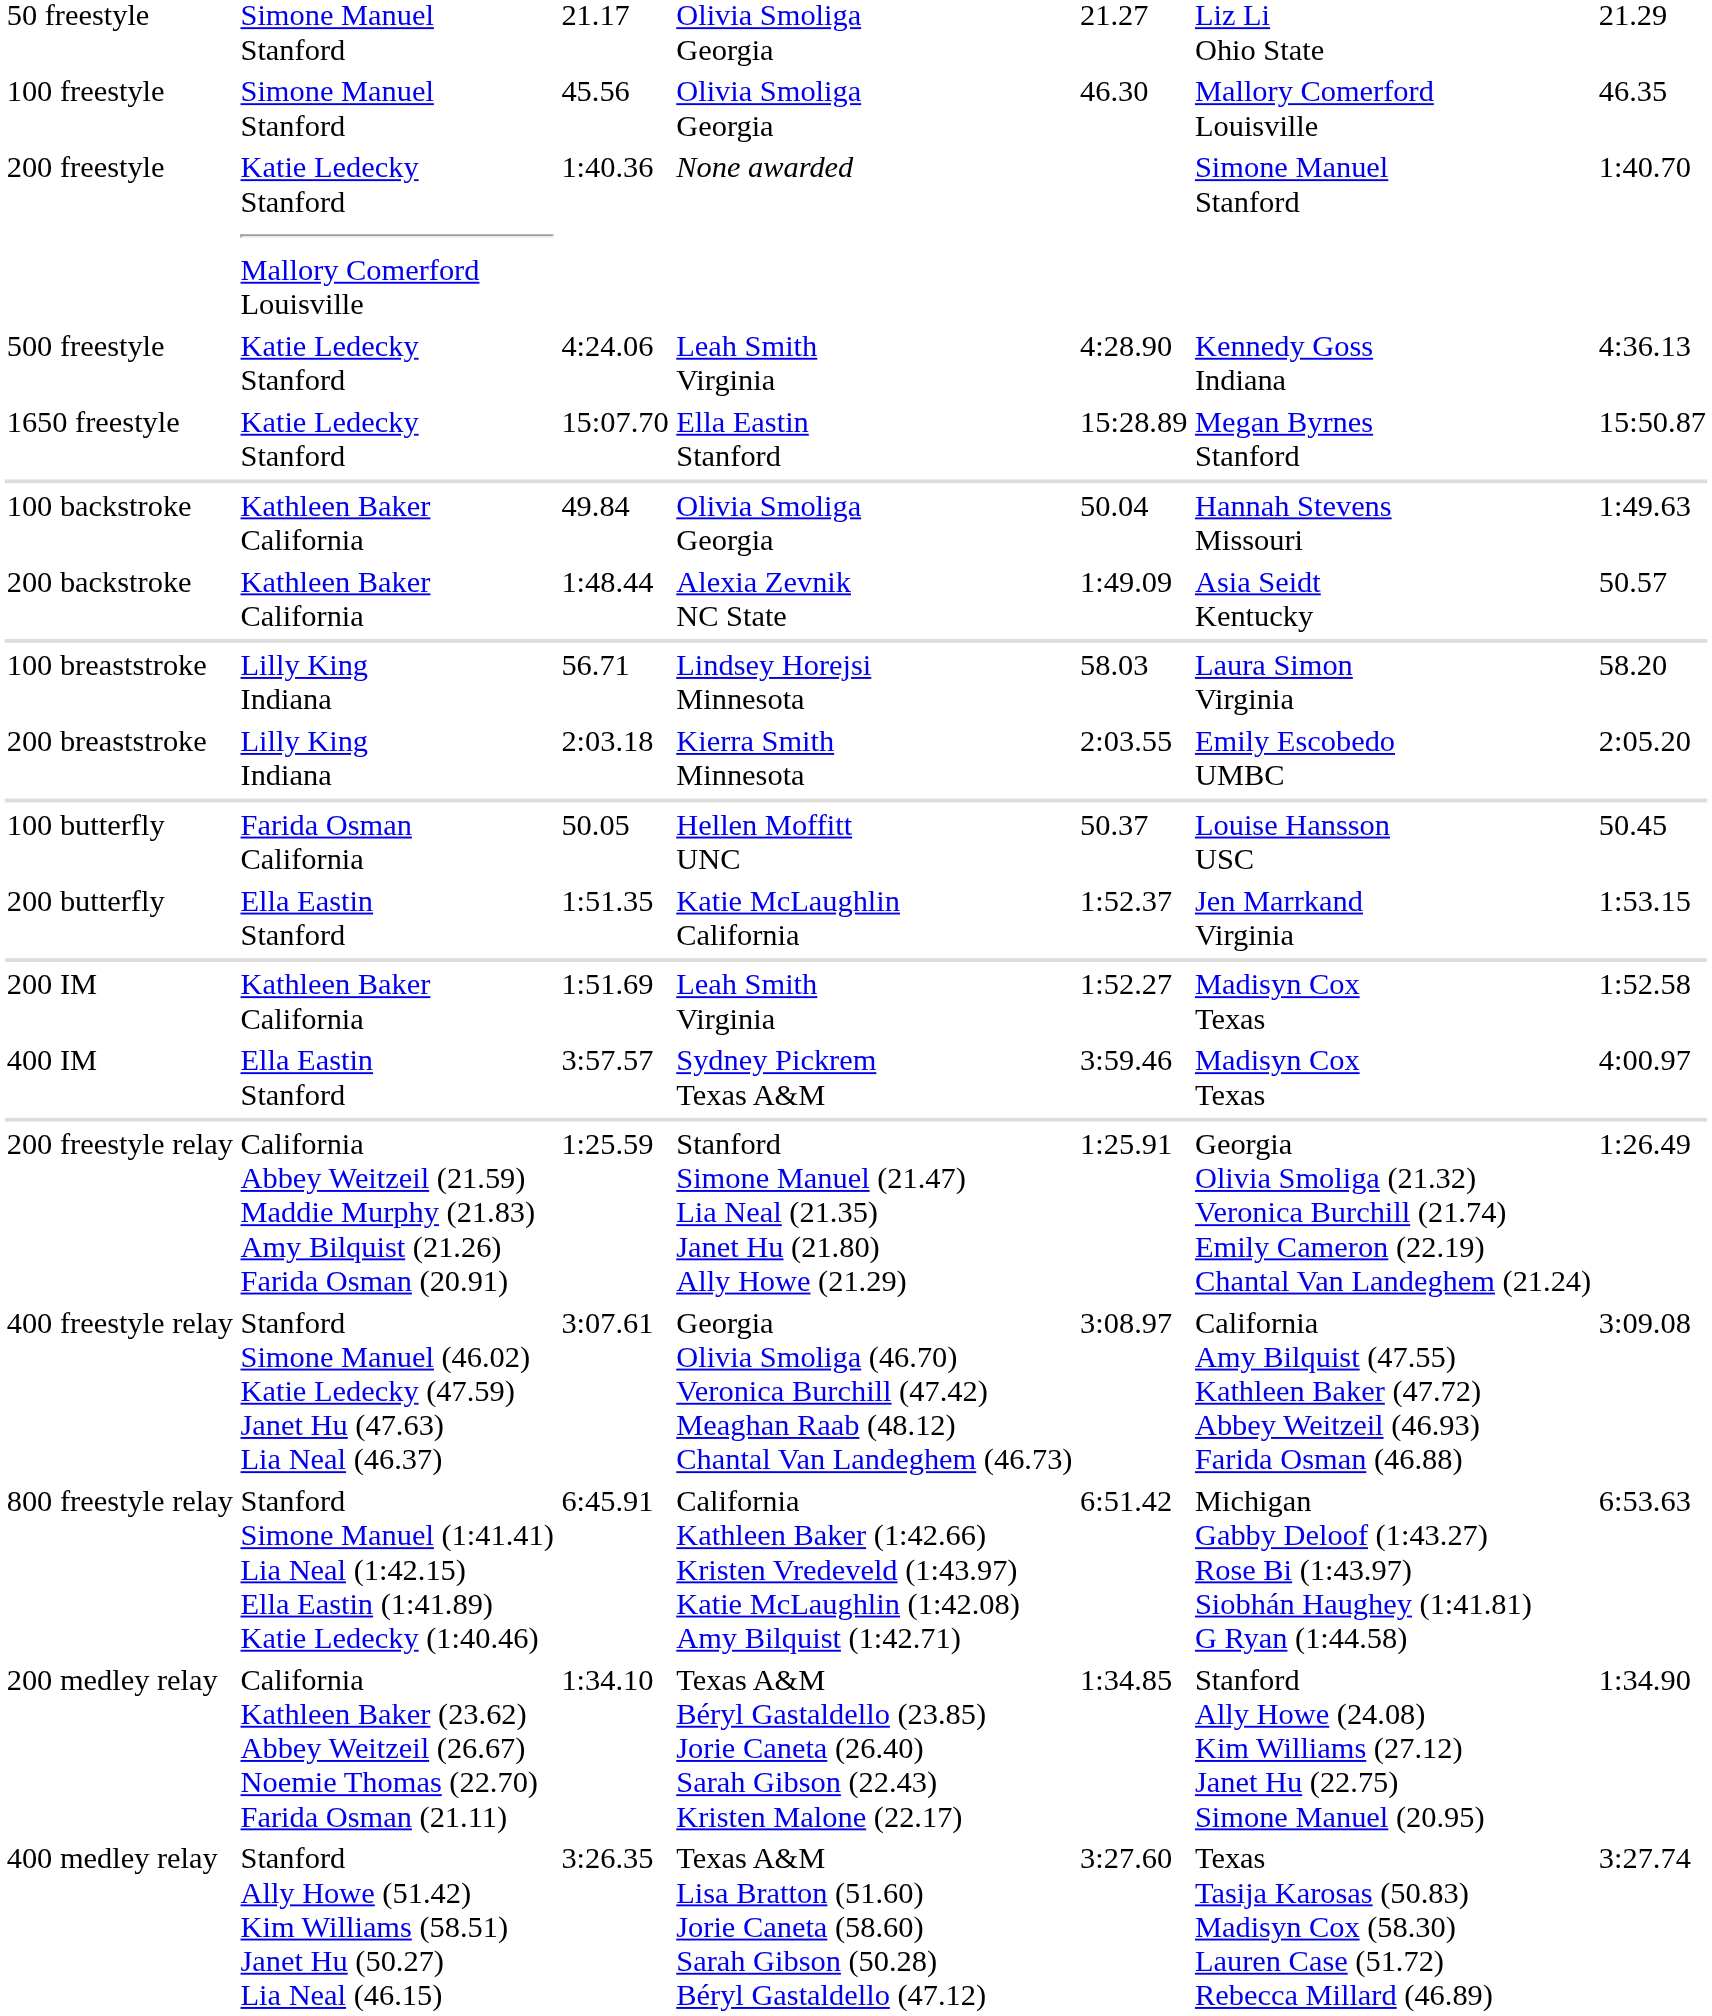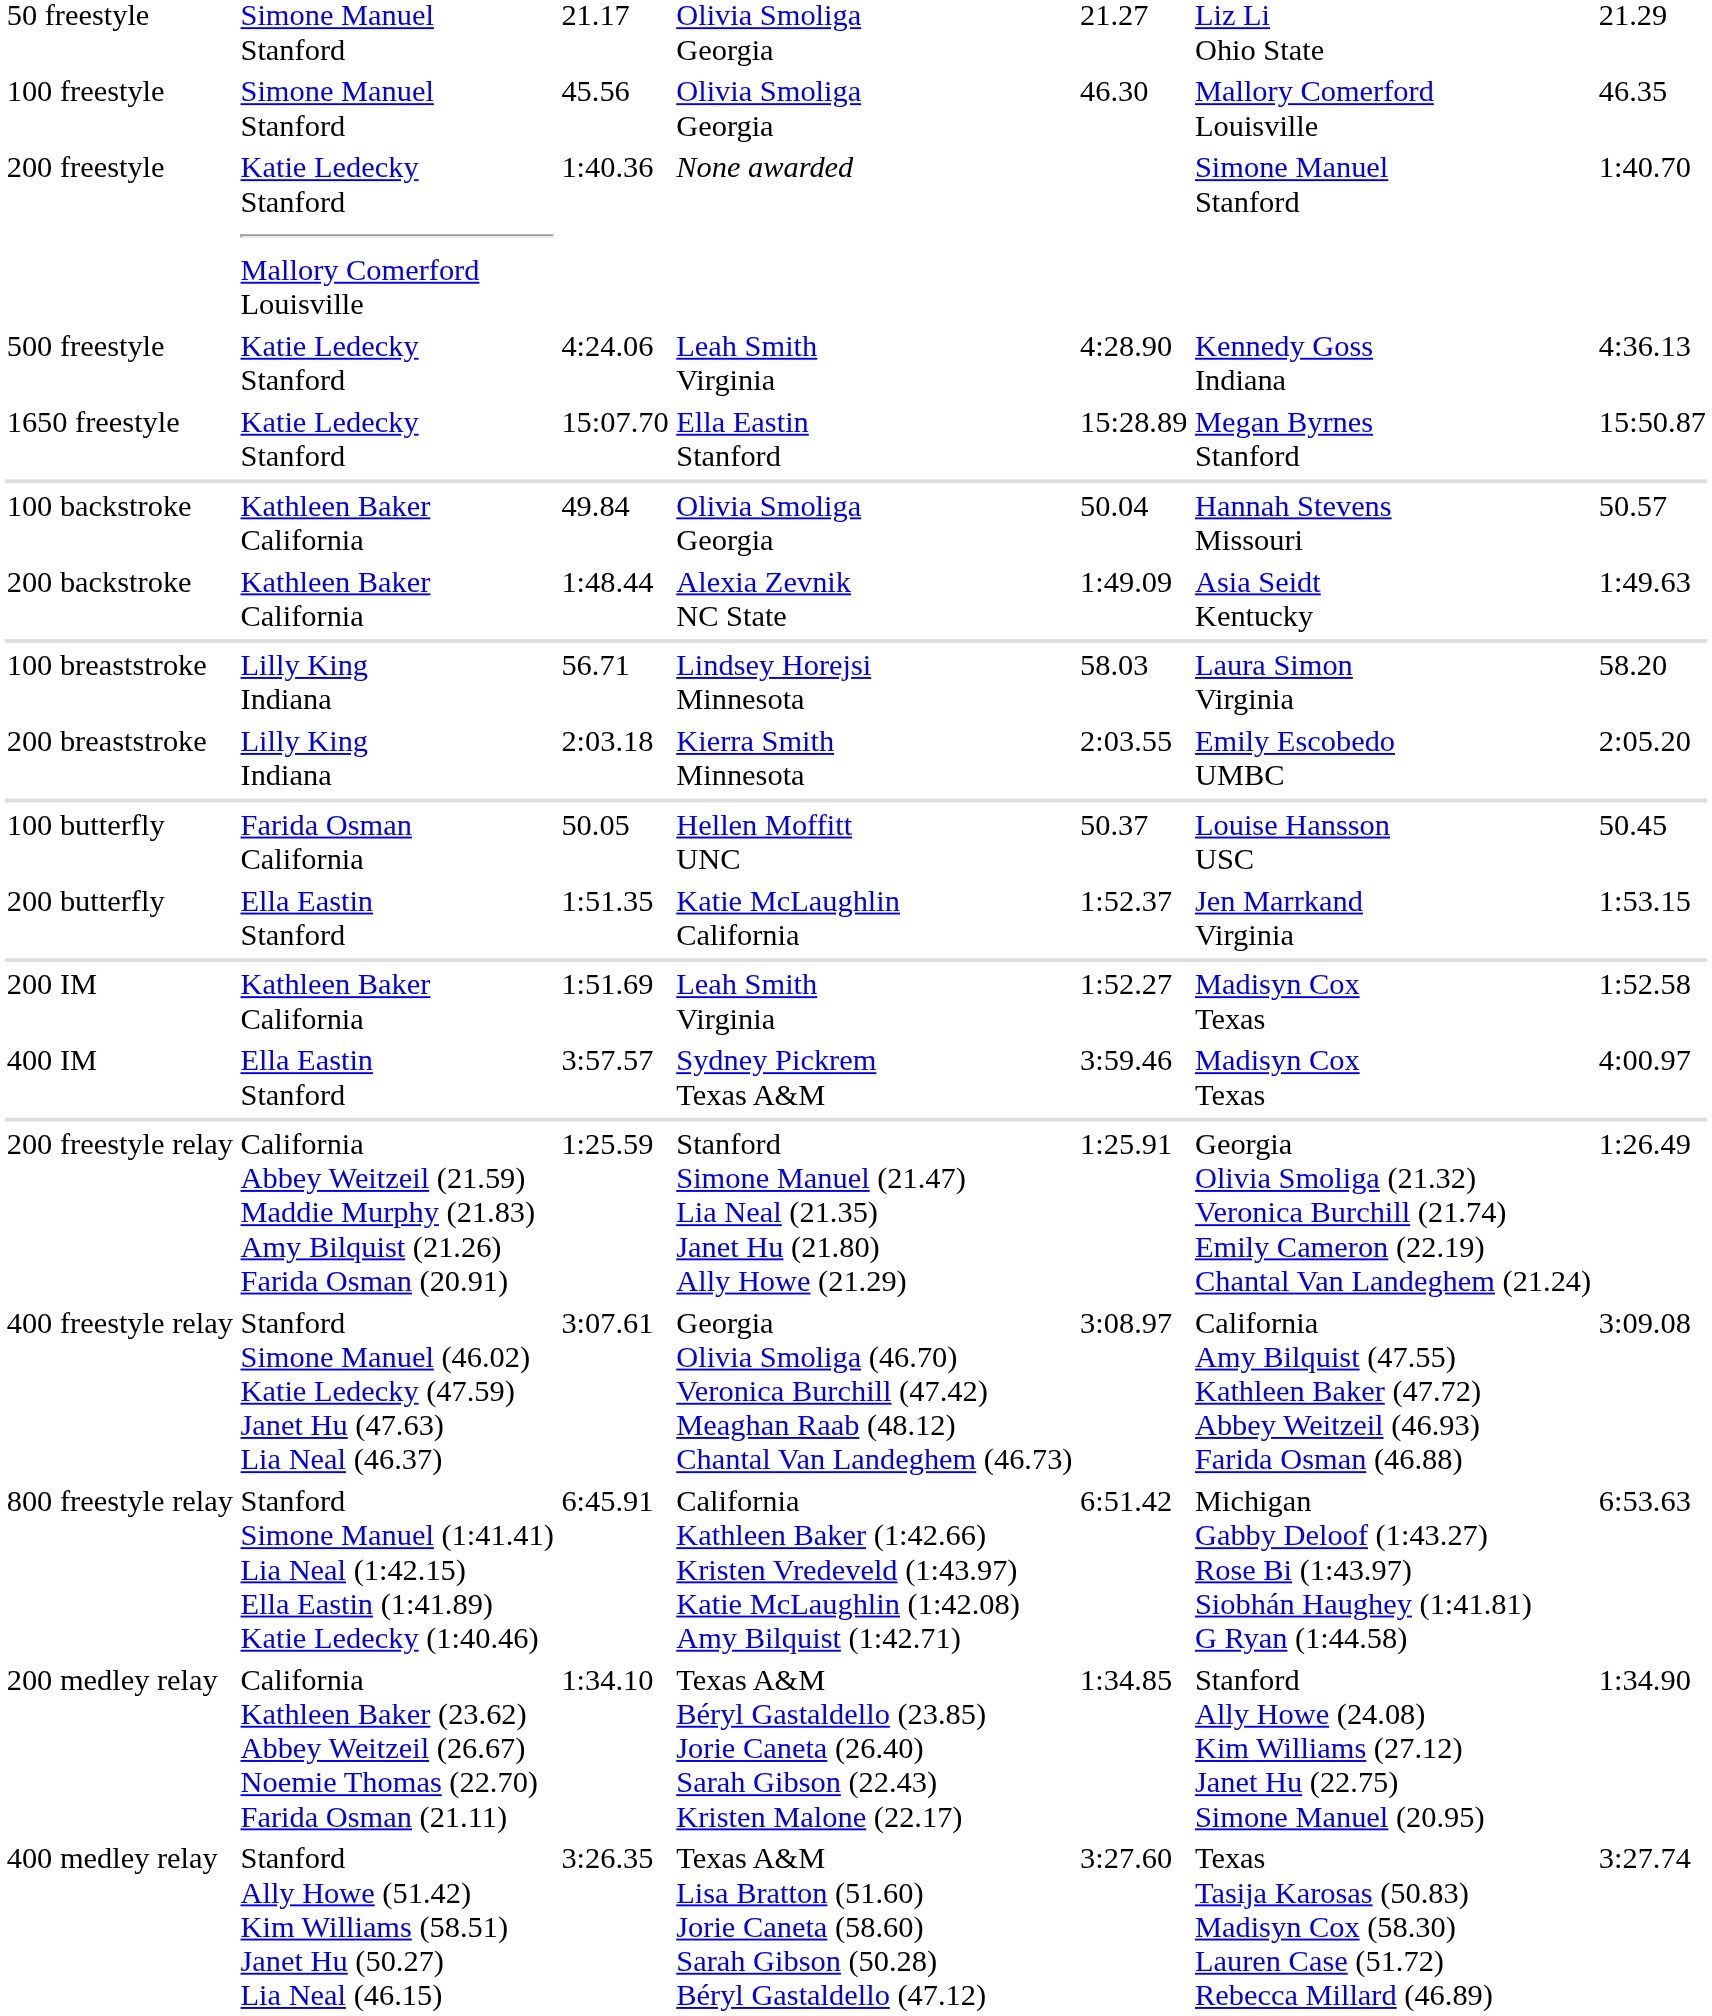 <table>
 <tr valign="top">
 <td>50 freestyle</td>
 <td><a href='#'>Simone Manuel</a><br> Stanford</td>
 <td>21.17</td>
 <td><a href='#'>Olivia Smoliga</a> <br>Georgia</td>
 <td>21.27</td>
 <td><a href='#'>Liz Li</a> <br>Ohio State</td>
 <td>21.29</td>
 </tr>
 <tr valign="top">
 <td>100 freestyle</td>
 <td><a href='#'>Simone Manuel</a><br> Stanford</td>
 <td>45.56</td>
 <td><a href='#'>Olivia Smoliga</a> <br>Georgia</td>
 <td>46.30</td>
 <td><a href='#'>Mallory Comerford</a><br> Louisville</td>
 <td>46.35</td>
 </tr>
 <tr valign="top">
 <td>200 freestyle</td>
 <td><a href='#'>Katie Ledecky</a><br> Stanford <hr> <a href='#'>Mallory Comerford</a><br> Louisville</td>
 <td>1:40.36</td>
 <td colspan=2><em>None awarded</em></td>
 <td><a href='#'>Simone Manuel</a><br> Stanford</td>
 <td>1:40.70</td>
 </tr>
 <tr valign="top">
 <td>500 freestyle</td>
 <td><a href='#'>Katie Ledecky</a><br> Stanford</td>
 <td>4:24.06</td>
 <td><a href='#'>Leah Smith</a><br> Virginia</td>
 <td>4:28.90</td>
 <td><a href='#'>Kennedy Goss</a> <br> Indiana</td>
 <td>4:36.13</td>
 </tr>
 <tr valign="top">
 <td>1650 freestyle</td>
 <td><a href='#'>Katie Ledecky</a><br> Stanford</td>
 <td>15:07.70</td>
 <td><a href='#'>Ella Eastin</a> <br>Stanford</td>
 <td>15:28.89</td>
 <td><a href='#'>Megan Byrnes</a><br> Stanford</td>
 <td>15:50.87</td>
 </tr>
 <tr bgcolor=#DDDDDD>
 <td colspan=10></td>
 </tr>
 <tr valign="top">
 <td>100 backstroke</td>
 <td><a href='#'>Kathleen Baker</a><br> California</td>
 <td>49.84</td>
 <td><a href='#'>Olivia Smoliga</a><br> Georgia</td>
 <td>50.04</td>
 <td><a href='#'>Hannah Stevens</a><br> Missouri</td>
-<td>1:49.63</td>
+<td>50.57</td>
 </tr>
 <tr valign="top">
 <td>200 backstroke</td>
 <td><a href='#'>Kathleen Baker</a><br> California</td>
 <td>1:48.44</td>
 <td><a href='#'>Alexia Zevnik</a><br> NC State</td>
 <td>1:49.09</td>
 <td><a href='#'>Asia Seidt</a><br> Kentucky</td>
-<td>50.57</td>
+<td>1:49.63</td>
 </tr>
 <tr bgcolor=#DDDDDD>
 <td colspan=10></td>
 </tr>
 <tr valign="top">
 <td>100 breaststroke</td>
 <td><a href='#'>Lilly King</a><br> Indiana</td>
 <td>56.71</td>
 <td><a href='#'>Lindsey Horejsi</a><br> Minnesota</td>
 <td>58.03</td>
 <td><a href='#'>Laura Simon</a><br> Virginia</td>
 <td>58.20</td>
 </tr>
 <tr valign="top">
 <td>200 breaststroke</td>
 <td><a href='#'>Lilly King</a><br> Indiana</td>
 <td>2:03.18</td>
 <td><a href='#'>Kierra Smith</a><br> Minnesota</td>
 <td>2:03.55</td>
 <td><a href='#'>Emily Escobedo</a><br> UMBC</td>
 <td>2:05.20</td>
 </tr>
 <tr bgcolor=#DDDDDD>
 <td colspan=10></td>
 </tr>
 <tr valign="top">
 <td>100 butterfly</td>
 <td><a href='#'>Farida Osman</a><br> California</td>
 <td>50.05</td>
 <td><a href='#'>Hellen Moffitt</a><br> UNC</td>
 <td>50.37</td>
 <td><a href='#'>Louise Hansson</a><br> USC</td>
 <td>50.45</td>
 </tr>
 <tr valign="top">
 <td>200 butterfly</td>
 <td><a href='#'>Ella Eastin</a><br> Stanford</td>
 <td>1:51.35</td>
 <td><a href='#'>Katie McLaughlin</a><br> California</td>
 <td>1:52.37</td>
 <td><a href='#'>Jen Marrkand</a><br> Virginia</td>
 <td>1:53.15</td>
 </tr>
 <tr bgcolor=#DDDDDD>
 <td colspan=10></td>
 </tr>
 <tr valign="top">
 <td>200 IM</td>
 <td><a href='#'>Kathleen Baker</a><br> California</td>
 <td>1:51.69</td>
 <td><a href='#'>Leah Smith</a><br> Virginia</td>
 <td>1:52.27</td>
 <td><a href='#'>Madisyn Cox</a><br> Texas</td>
 <td>1:52.58</td>
 </tr>
 <tr valign="top">
 <td>400 IM</td>
 <td><a href='#'>Ella Eastin</a> <br>Stanford</td>
 <td>3:57.57</td>
 <td><a href='#'>Sydney Pickrem</a> <br>Texas A&M</td>
 <td>3:59.46</td>
 <td><a href='#'>Madisyn Cox</a><br> Texas</td>
 <td>4:00.97</td>
 </tr>
 <tr bgcolor=#DDDDDD>
 <td colspan=10></td>
 </tr>
 <tr valign="top">
 <td>200 freestyle relay</td>
 <td>California<br><a href='#'>Abbey Weitzeil</a> (21.59)<br><a href='#'>Maddie Murphy</a> (21.83)<br><a href='#'>Amy Bilquist</a> (21.26)<br><a href='#'>Farida Osman</a> (20.91)</td>
 <td>1:25.59</td>
 <td>Stanford<br><a href='#'>Simone Manuel</a> (21.47)<br><a href='#'>Lia Neal</a> (21.35)<br><a href='#'>Janet Hu</a> (21.80)<br><a href='#'>Ally Howe</a> (21.29)</td>
 <td>1:25.91</td>
 <td>Georgia<br><a href='#'>Olivia Smoliga</a> (21.32)<br><a href='#'>Veronica Burchill</a> (21.74)<br><a href='#'>Emily Cameron</a> (22.19)<br><a href='#'>Chantal Van Landeghem</a> (21.24)</td>
 <td>1:26.49</td>
 </tr>
 <tr valign="top">
 <td>400 freestyle relay</td>
 <td>Stanford<br><a href='#'>Simone Manuel</a> (46.02)<br><a href='#'>Katie Ledecky</a> (47.59)<br><a href='#'>Janet Hu</a> (47.63)<br><a href='#'>Lia Neal</a> (46.37)</td>
 <td>3:07.61</td>
 <td>Georgia<br><a href='#'>Olivia Smoliga</a> (46.70)<br><a href='#'>Veronica Burchill</a> (47.42)<br><a href='#'>Meaghan Raab</a> (48.12)<br><a href='#'>Chantal Van Landeghem</a> (46.73)</td>
 <td>3:08.97</td>
 <td>California<br><a href='#'>Amy Bilquist</a> (47.55)<br><a href='#'>Kathleen Baker</a> (47.72)<br><a href='#'>Abbey Weitzeil</a> (46.93)<br><a href='#'>Farida Osman</a> (46.88)</td>
 <td>3:09.08</td>
 </tr>
 <tr valign="top">
 <td>800 freestyle relay</td>
 <td>Stanford<br><a href='#'>Simone Manuel</a> (1:41.41)<br><a href='#'>Lia Neal</a> (1:42.15)<br><a href='#'>Ella Eastin</a> (1:41.89)<br><a href='#'>Katie Ledecky</a> (1:40.46)</td>
 <td>6:45.91</td>
 <td>California<br><a href='#'>Kathleen Baker</a> (1:42.66)<br><a href='#'>Kristen Vredeveld</a> (1:43.97)<br><a href='#'>Katie McLaughlin</a> (1:42.08)<br><a href='#'>Amy Bilquist</a> (1:42.71)</td>
 <td>6:51.42</td>
 <td>Michigan<br><a href='#'>Gabby Deloof</a> (1:43.27)<br><a href='#'>Rose Bi</a> (1:43.97)<br><a href='#'>Siobhán Haughey</a> (1:41.81)<br><a href='#'>G Ryan</a> (1:44.58)</td>
 <td>6:53.63</td>
 </tr>
 <tr valign="top">
 <td>200 medley relay</td>
 <td>California<br><a href='#'>Kathleen Baker</a> (23.62)<br><a href='#'>Abbey Weitzeil</a> (26.67)<br><a href='#'>Noemie Thomas</a> (22.70)<br><a href='#'>Farida Osman</a> (21.11)</td>
 <td>1:34.10</td>
 <td>Texas A&M<br><a href='#'>Béryl Gastaldello</a> (23.85)<br><a href='#'>Jorie Caneta</a> (26.40)<br><a href='#'>Sarah Gibson</a> (22.43)<br><a href='#'>Kristen Malone</a> (22.17)</td>
 <td>1:34.85</td>
 <td>Stanford<br><a href='#'>Ally Howe</a> (24.08)<br><a href='#'>Kim Williams</a> (27.12)<br><a href='#'>Janet Hu</a> (22.75)<br><a href='#'>Simone Manuel</a> (20.95)</td>
 <td>1:34.90</td>
 </tr>
 <tr valign="top">
 <td>400 medley relay</td>
 <td>Stanford<br><a href='#'>Ally Howe</a> (51.42)<br><a href='#'>Kim Williams</a> (58.51)<br><a href='#'>Janet Hu</a> (50.27)<br><a href='#'>Lia Neal</a> (46.15)</td>
 <td>3:26.35</td>
 <td>Texas A&M<br><a href='#'>Lisa Bratton</a> (51.60)<br><a href='#'>Jorie Caneta</a> (58.60)<br><a href='#'>Sarah Gibson</a> (50.28)<br><a href='#'>Béryl Gastaldello</a> (47.12)</td>
 <td>3:27.60</td>
 <td>Texas<br><a href='#'>Tasija Karosas</a> (50.83)<br><a href='#'>Madisyn Cox</a> (58.30)<br><a href='#'>Lauren Case</a> (51.72)<br><a href='#'>Rebecca Millard</a> (46.89)</td>
 <td>3:27.74</td>
 </tr>
 </table>
